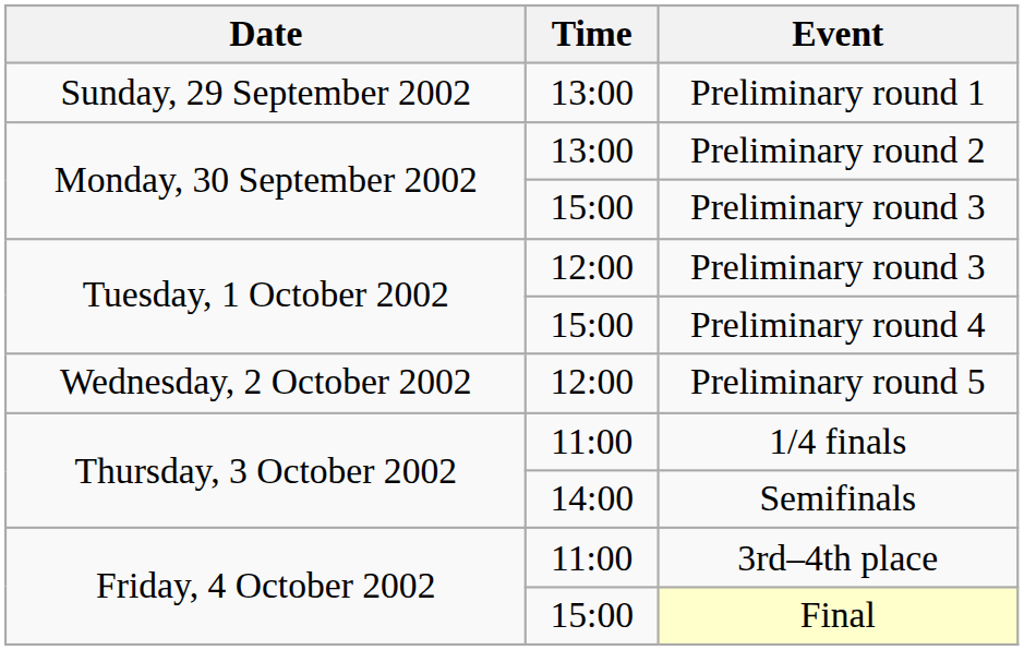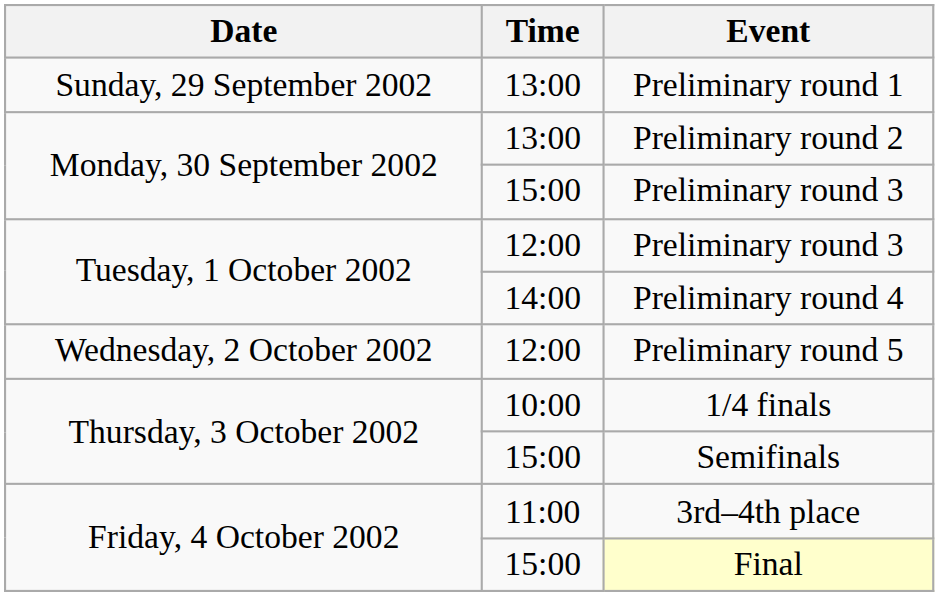 <table class = "wikitable" style="text-align:center;">
 <tr>
 <th width=220>Date</th>
 <th width=50>Time</th>
 <th width=150>Event</th>
 </tr>
 <tr>
 <td>Sunday, 29 September 2002</td>
 <td>13:00</td>
 <td>Preliminary round 1</td>
 </tr>
 <tr>
 <td rowspan=2>Monday, 30 September 2002</td>
 <td>13:00</td>
 <td>Preliminary round 2</td>
 </tr>
 <tr>
 <td>15:00</td>
 <td>Preliminary round 3</td>
 </tr>
 <tr>
 <td rowspan=2>Tuesday, 1 October 2002</td>
 <td>12:00</td>
 <td>Preliminary round 3</td>
 </tr>
 <tr>
-<td>15:00</td>
+<td>14:00</td>
 <td>Preliminary round 4</td>
 </tr>
 <tr>
 <td>Wednesday, 2 October 2002</td>
 <td>12:00</td>
 <td>Preliminary round 5</td>
 </tr>
 <tr>
 <td rowspan=2>Thursday, 3 October 2002</td>
-<td>11:00</td>
+<td>10:00</td>
 <td>1/4 finals</td>
 </tr>
 <tr>
-<td>14:00</td>
+<td>15:00</td>
 <td>Semifinals</td>
 </tr>
 <tr>
 <td rowspan=2>Friday, 4 October 2002</td>
 <td>11:00</td>
 <td>3rd–4th place</td>
 </tr>
 <tr>
 <td>15:00</td>
 <td bgcolor=ffffcc>Final</td>
 </tr>
 </table>
